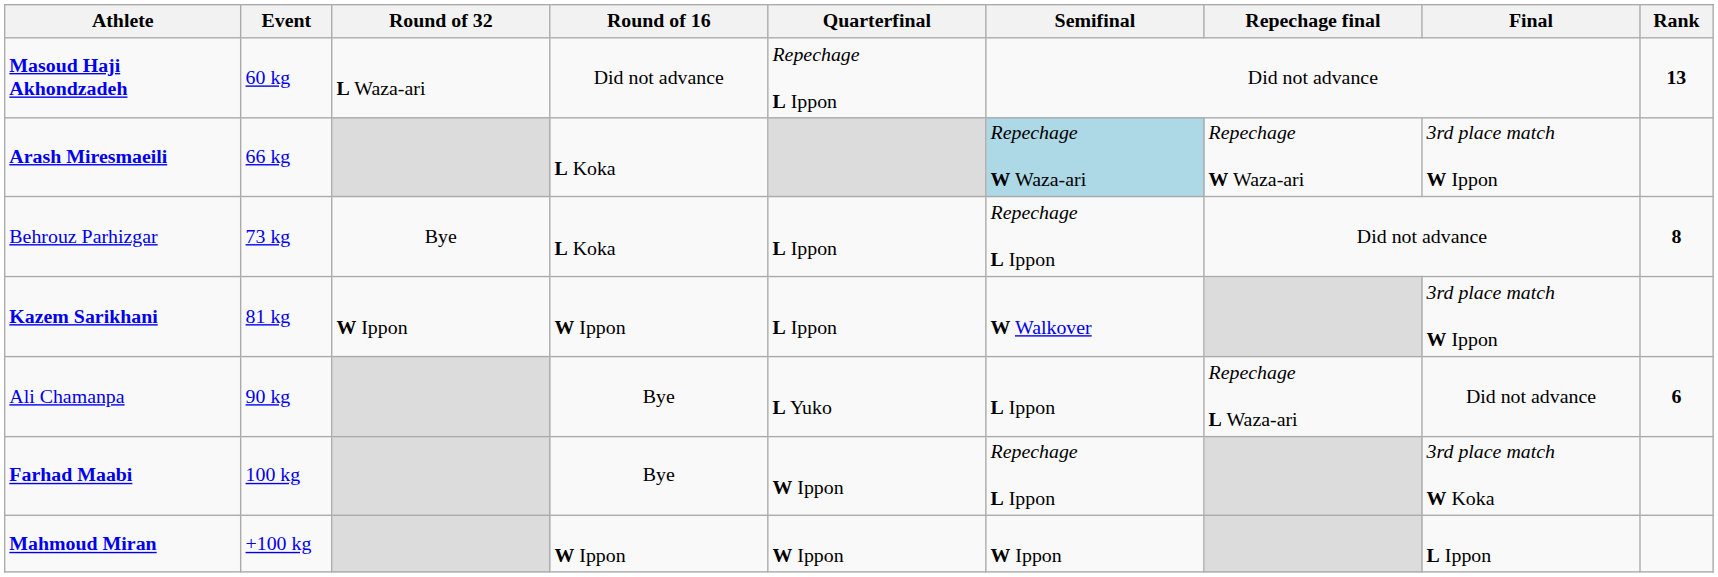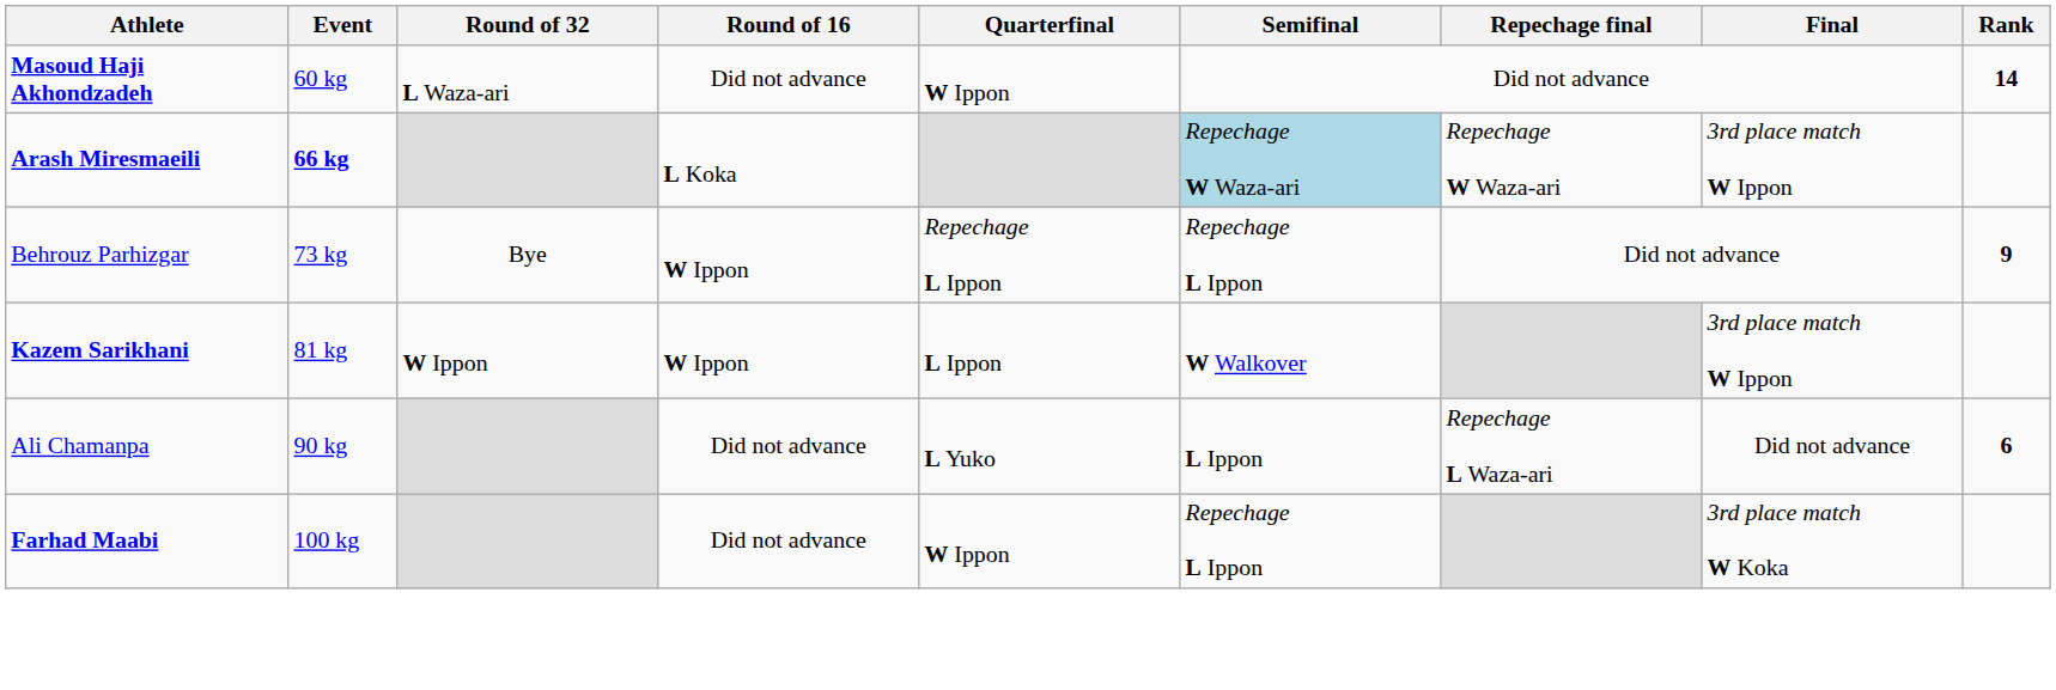 <table class="wikitable" width="98%" style="text-align:left; font-size:90%">
 <tr>
 <th width="13%">Athlete</th>
 <th width="5%">Event</th>
 <th width="12%">Round of 32</th>
 <th width="12%">Round of 16</th>
 <th width="12%">Quarterfinal</th>
 <th width="12%">Semifinal</th>
 <th width="12%">Repechage final</th>
 <th width="12%">Final</th>
 <th width="4%">Rank</th>
 </tr>
 <tr>
 <td><strong><a href='#'>Masoud Haji Akhondzadeh</a></strong></td>
 <td><a href='#'>60 kg</a></td>
 <td><br><strong>L</strong> Waza-ari</td>
 <td align=center>Did not advance</td>
-<td><em>Repechage</em><br><br><strong>L</strong> Ippon</td>
+<td><br><strong>W</strong> Ippon</td>
 <td align=center colspan=3>Did not advance</td>
-<td align=center><strong>13</strong></td>
+<td align=center><strong>14</strong></td>
 </tr>
 <tr>
 <td><strong><a href='#'>Arash Miresmaeili</a></strong></td>
-<td><a href='#'>66 kg</a></td>
+<td><strong><a href='#'>66 kg</a></strong></td>
 <td bgcolor=#DCDCDC></td>
 <td><br><strong>L</strong> Koka</td>
 <td bgcolor=#DCDCDC></td>
 <td style="background: lightblue;"><em>Repechage</em><br><br><strong>W</strong> Waza-ari</td>
 <td><em>Repechage</em><br><br><strong>W</strong> Waza-ari</td>
 <td><em>3rd place match</em><br><br><strong>W</strong> Ippon</td>
 <td align=center></td>
 </tr>
 <tr>
 <td><a href='#'>Behrouz Parhizgar</a></td>
 <td><a href='#'>73 kg</a></td>
 <td align="center">Bye</td>
-<td><br><strong>L</strong> Koka</td>
-<td><br><strong>L</strong> Ippon</td>
+<td><br><strong>W</strong> Ippon</td>
+<td><em>Repechage</em><br><br><strong>L</strong> Ippon</td>
 <td><em>Repechage</em><br><br><strong>L</strong> Ippon</td>
 <td align=center colspan=2>Did not advance</td>
-<td align=center><strong>8</strong></td>
+<td align=center><strong>9</strong></td>
 </tr>
 <tr>
 <td><strong><a href='#'>Kazem Sarikhani</a></strong></td>
 <td><a href='#'>81 kg</a></td>
 <td><br><strong>W</strong> Ippon</td>
 <td><br><strong>W</strong> Ippon</td>
 <td><br><strong>L</strong> Ippon</td>
 <td><br><strong>W</strong> <a href='#'>Walkover</a></td>
 <td bgcolor=#DCDCDC></td>
 <td><em>3rd place match</em><br><br><strong>W</strong> Ippon</td>
 <td align=center></td>
 </tr>
 <tr>
 <td><a href='#'>Ali Chamanpa</a></td>
 <td><a href='#'>90 kg</a></td>
 <td bgcolor=#DCDCDC></td>
-<td align="center">Bye</td>
+<td align=center>Did not advance</td>
 <td><br><strong>L</strong> Yuko</td>
 <td><br><strong>L</strong> Ippon</td>
 <td><em>Repechage</em><br><br><strong>L</strong> Waza-ari</td>
 <td align=center>Did not advance</td>
 <td align=center><strong>6</strong></td>
 </tr>
 <tr>
 <td><strong><a href='#'>Farhad Maabi</a></strong></td>
 <td><a href='#'>100 kg</a></td>
 <td bgcolor=#DCDCDC></td>
-<td align="center">Bye</td>
+<td align=center>Did not advance</td>
 <td><br><strong>W</strong> Ippon</td>
 <td><em>Repechage</em><br><br><strong>L</strong> Ippon</td>
 <td bgcolor=#DCDCDC></td>
 <td><em>3rd place match</em><br><br><strong>W</strong> Koka</td>
 <td align=center></td>
 </tr>
-<tr>
-<td><strong><a href='#'>Mahmoud Miran</a></strong></td>
-<td><a href='#'>+100 kg</a></td>
-<td bgcolor=#DCDCDC></td>
-<td><br><strong>W</strong> Ippon</td>
-<td><br><strong>W</strong> Ippon</td>
-<td><br><strong>W</strong> Ippon</td>
-<td bgcolor=#DCDCDC></td>
-<td><br><strong>L</strong> Ippon</td>
-<td align=center></td>
-</tr>
 </table>
